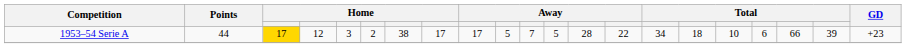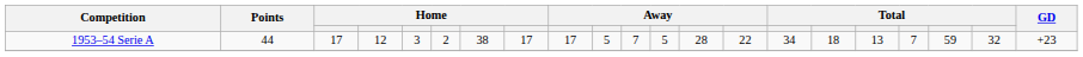 <table class="wikitable" style="font-size:90%;width:100%;margin:auto;clear:both;text-align:center;">
 <tr>
 <th rowspan="2">Competition</th>
 <th rowspan="2">Points</th>
 <th colspan="6">Home</th>
 <th colspan="6">Away</th>
 <th colspan="6">Total</th>
 <th rowspan="2"><a href='#'>GD</a></th>
 </tr>
 <tr>
 <th></th>
 <th></th>
 <th></th>
 <th></th>
 <th></th>
 <th></th>
 <th></th>
 <th></th>
 <th></th>
 <th></th>
 <th></th>
 <th></th>
 <th></th>
 <th></th>
 <th></th>
 <th></th>
 <th></th>
 <th></th>
 </tr>
 <tr>
 <td><a href='#'>1953–54 Serie A</a></td>
 <td>44</td>
-<td style="background: gold;">17</td>
+<td>17</td>
 <td>12</td>
 <td>3</td>
 <td>2</td>
 <td>38</td>
 <td>17</td>
 <td>17</td>
 <td>5</td>
 <td>7</td>
 <td>5</td>
 <td>28</td>
 <td>22</td>
 <td>34</td>
 <td>18</td>
-<td>10</td>
-<td>6</td>
-<td>66</td>
-<td>39</td>
+<td>13</td>
+<td>7</td>
+<td>59</td>
+<td>32</td>
 <td>+23</td>
 </tr>
 <tr>
 </tr>
 </table>
